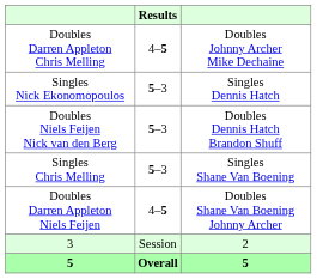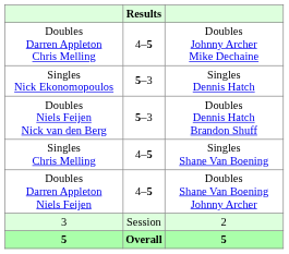 <table border="1" cellpadding="3" style="border-collapse: collapse;">
 <tr bgcolor="#ddffdd">
 <th width="160"></th>
 <th>Results</th>
 <th width="160"></th>
 </tr>
 <tr>
 <td align="center">Doubles<br><a href='#'>Darren Appleton</a><br><a href='#'>Chris Melling</a></td>
 <td align="center">4–<strong>5</strong></td>
 <td align="center">Doubles<br><a href='#'>Johnny Archer</a><br><a href='#'>Mike Dechaine</a></td>
 </tr>
 <tr>
 <td align="center">Singles<br><a href='#'>Nick Ekonomopoulos</a></td>
 <td align="center"><strong>5</strong>–3</td>
 <td align="center">Singles<br><a href='#'>Dennis Hatch</a></td>
 </tr>
 <tr>
 <td align="center">Doubles<br><a href='#'>Niels Feijen</a><br><a href='#'>Nick van den Berg</a></td>
 <td align="center"><strong>5</strong>–3</td>
 <td align="center">Doubles<br><a href='#'>Dennis Hatch</a><br><a href='#'>Brandon Shuff</a></td>
 </tr>
 <tr>
 <td align="center">Singles<br><a href='#'>Chris Melling</a></td>
-<td align="center"><strong>5</strong>–3</td>
+<td align="center">4–<strong>5</strong></td>
 <td align="center">Singles<br><a href='#'>Shane Van Boening</a></td>
 </tr>
 <tr>
 <td align="center">Doubles<br><a href='#'>Darren Appleton</a><br><a href='#'>Niels Feijen</a></td>
 <td align="center">4–<strong>5</strong></td>
 <td align="center">Doubles<br><a href='#'>Shane Van Boening</a><br><a href='#'>Johnny Archer</a></td>
 </tr>
 <tr bgcolor="#ddffdd">
 <td align="center">3</td>
 <td align="center">Session</td>
 <td align="center">2</td>
 </tr>
 <tr bgcolor="#aaffaa">
 <th align="center">5</th>
 <th align="center">Overall</th>
 <th align="center">5</th>
 </tr>
 </table>
